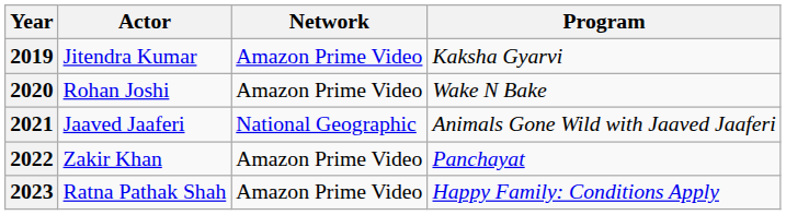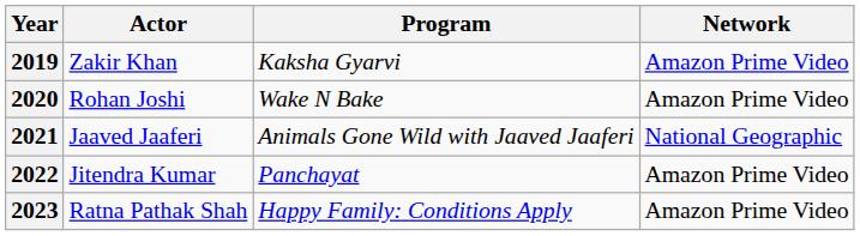 <table class="wikitable plainrowheaders">
 <tr>
 <th>Year</th>
 <th>Actor</th>
+<th>Program</th>
 <th>Network</th>
-<th>Program</th>
 </tr>
 <tr>
 <th scope="row">2019</th>
-<td><a href='#'>Jitendra Kumar</a></td>
+<td><a href='#'>Zakir Khan</a></td>
+<td><em>Kaksha Gyarvi</em></td>
 <td><a href='#'>Amazon Prime Video</a></td>
-<td><em>Kaksha Gyarvi</em></td>
 </tr>
 <tr>
 <th scope="row">2020</th>
 <td><a href='#'>Rohan Joshi</a></td>
+<td><em>Wake N Bake</em></td>
 <td>Amazon Prime Video</td>
-<td><em>Wake N Bake</em></td>
 </tr>
 <tr>
 <th scope="row">2021</th>
 <td><a href='#'>Jaaved Jaaferi</a></td>
+<td><em>Animals Gone Wild with Jaaved Jaaferi</em></td>
 <td><a href='#'>National Geographic</a></td>
-<td><em>Animals Gone Wild with Jaaved Jaaferi</em></td>
 </tr>
 <tr>
 <th scope="row">2022</th>
-<td><a href='#'>Zakir Khan</a></td>
+<td><a href='#'>Jitendra Kumar</a></td>
+<td><em><a href='#'>Panchayat</a></em></td>
 <td>Amazon Prime Video</td>
-<td><em><a href='#'>Panchayat</a></em></td>
 </tr>
 <tr>
 <th scope="row">2023</th>
 <td><a href='#'>Ratna Pathak Shah</a></td>
+<td><em><a href='#'>Happy Family: Conditions Apply</a></em></td>
 <td>Amazon Prime Video</td>
-<td><em><a href='#'>Happy Family: Conditions Apply</a></em></td>
 </tr>
 </table>
